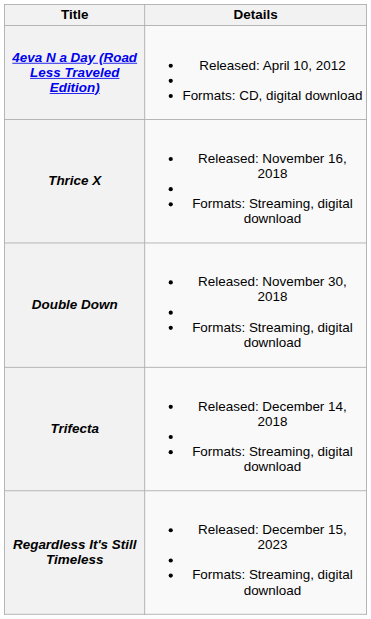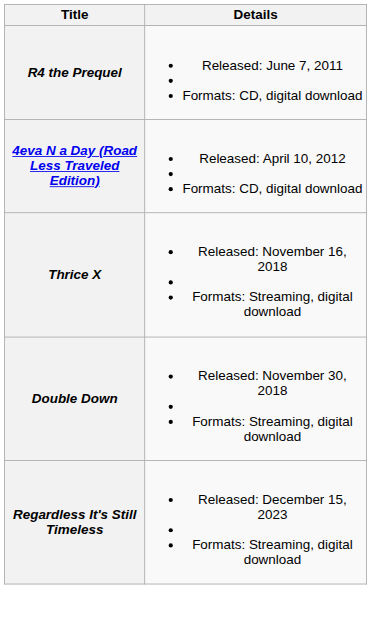 <table class="wikitable plainrowheaders" style="text-align:center;">
 <tr>
 <th scope="col" style="width:10em;">Title</th>
 <th scope="col" style="width:16em;">Details</th>
+</tr>
+<tr>
+<th scope="row"><em>R4 the Prequel</em></th>
+<td><br><ul><li>Released: June 7, 2011</li><li></li><li>Formats: CD, digital download</li></ul></td>
 </tr>
 <tr>
 <th scope="row"><em><a href='#'>4eva N a Day (Road Less Traveled Edition)</a></em></th>
 <td><br><ul><li>Released: April 10, 2012</li><li></li><li>Formats: CD, digital download</li></ul></td>
 </tr>
 <tr>
 <th scope="row"><em>Thrice X</em></th>
 <td><br><ul><li>Released: November 16, 2018</li><li></li><li>Formats: Streaming, digital download</li></ul></td>
 </tr>
 <tr>
 <th scope="row"><em>Double Down</em></th>
 <td><br><ul><li>Released: November 30, 2018</li><li></li><li>Formats: Streaming, digital download</li></ul></td>
 </tr>
 <tr>
-<th scope="row"><em>Trifecta</em></th>
-<td><br><ul><li>Released: December 14, 2018</li><li></li><li>Formats: Streaming, digital download</li></ul></td>
-</tr>
-<tr>
 <th scope="row"><em>Regardless It's Still Timeless</em></th>
 <td><br><ul><li>Released: December 15, 2023</li><li></li><li>Formats: Streaming, digital download</li></ul></td>
 </tr>
 </table>
